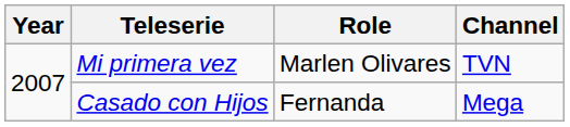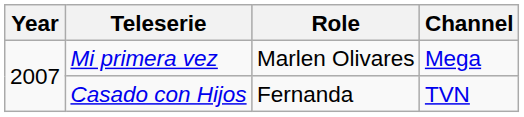 <table class="wikitable" style="font-size: 95%;">
 <tr>
 <th>Year</th>
 <th>Teleserie</th>
 <th>Role</th>
 <th>Channel</th>
 </tr>
 <tr>
 <td rowspan="2">2007</td>
 <td><em><a href='#'>Mi primera vez</a></em></td>
 <td>Marlen Olivares</td>
-<td><a href='#'>TVN</a></td>
+<td><a href='#'>Mega</a></td>
 </tr>
 <tr>
 <td><em><a href='#'>Casado con Hijos</a></em></td>
 <td>Fernanda</td>
-<td><a href='#'>Mega</a></td>
+<td><a href='#'>TVN</a></td>
 </tr>
 </table>
